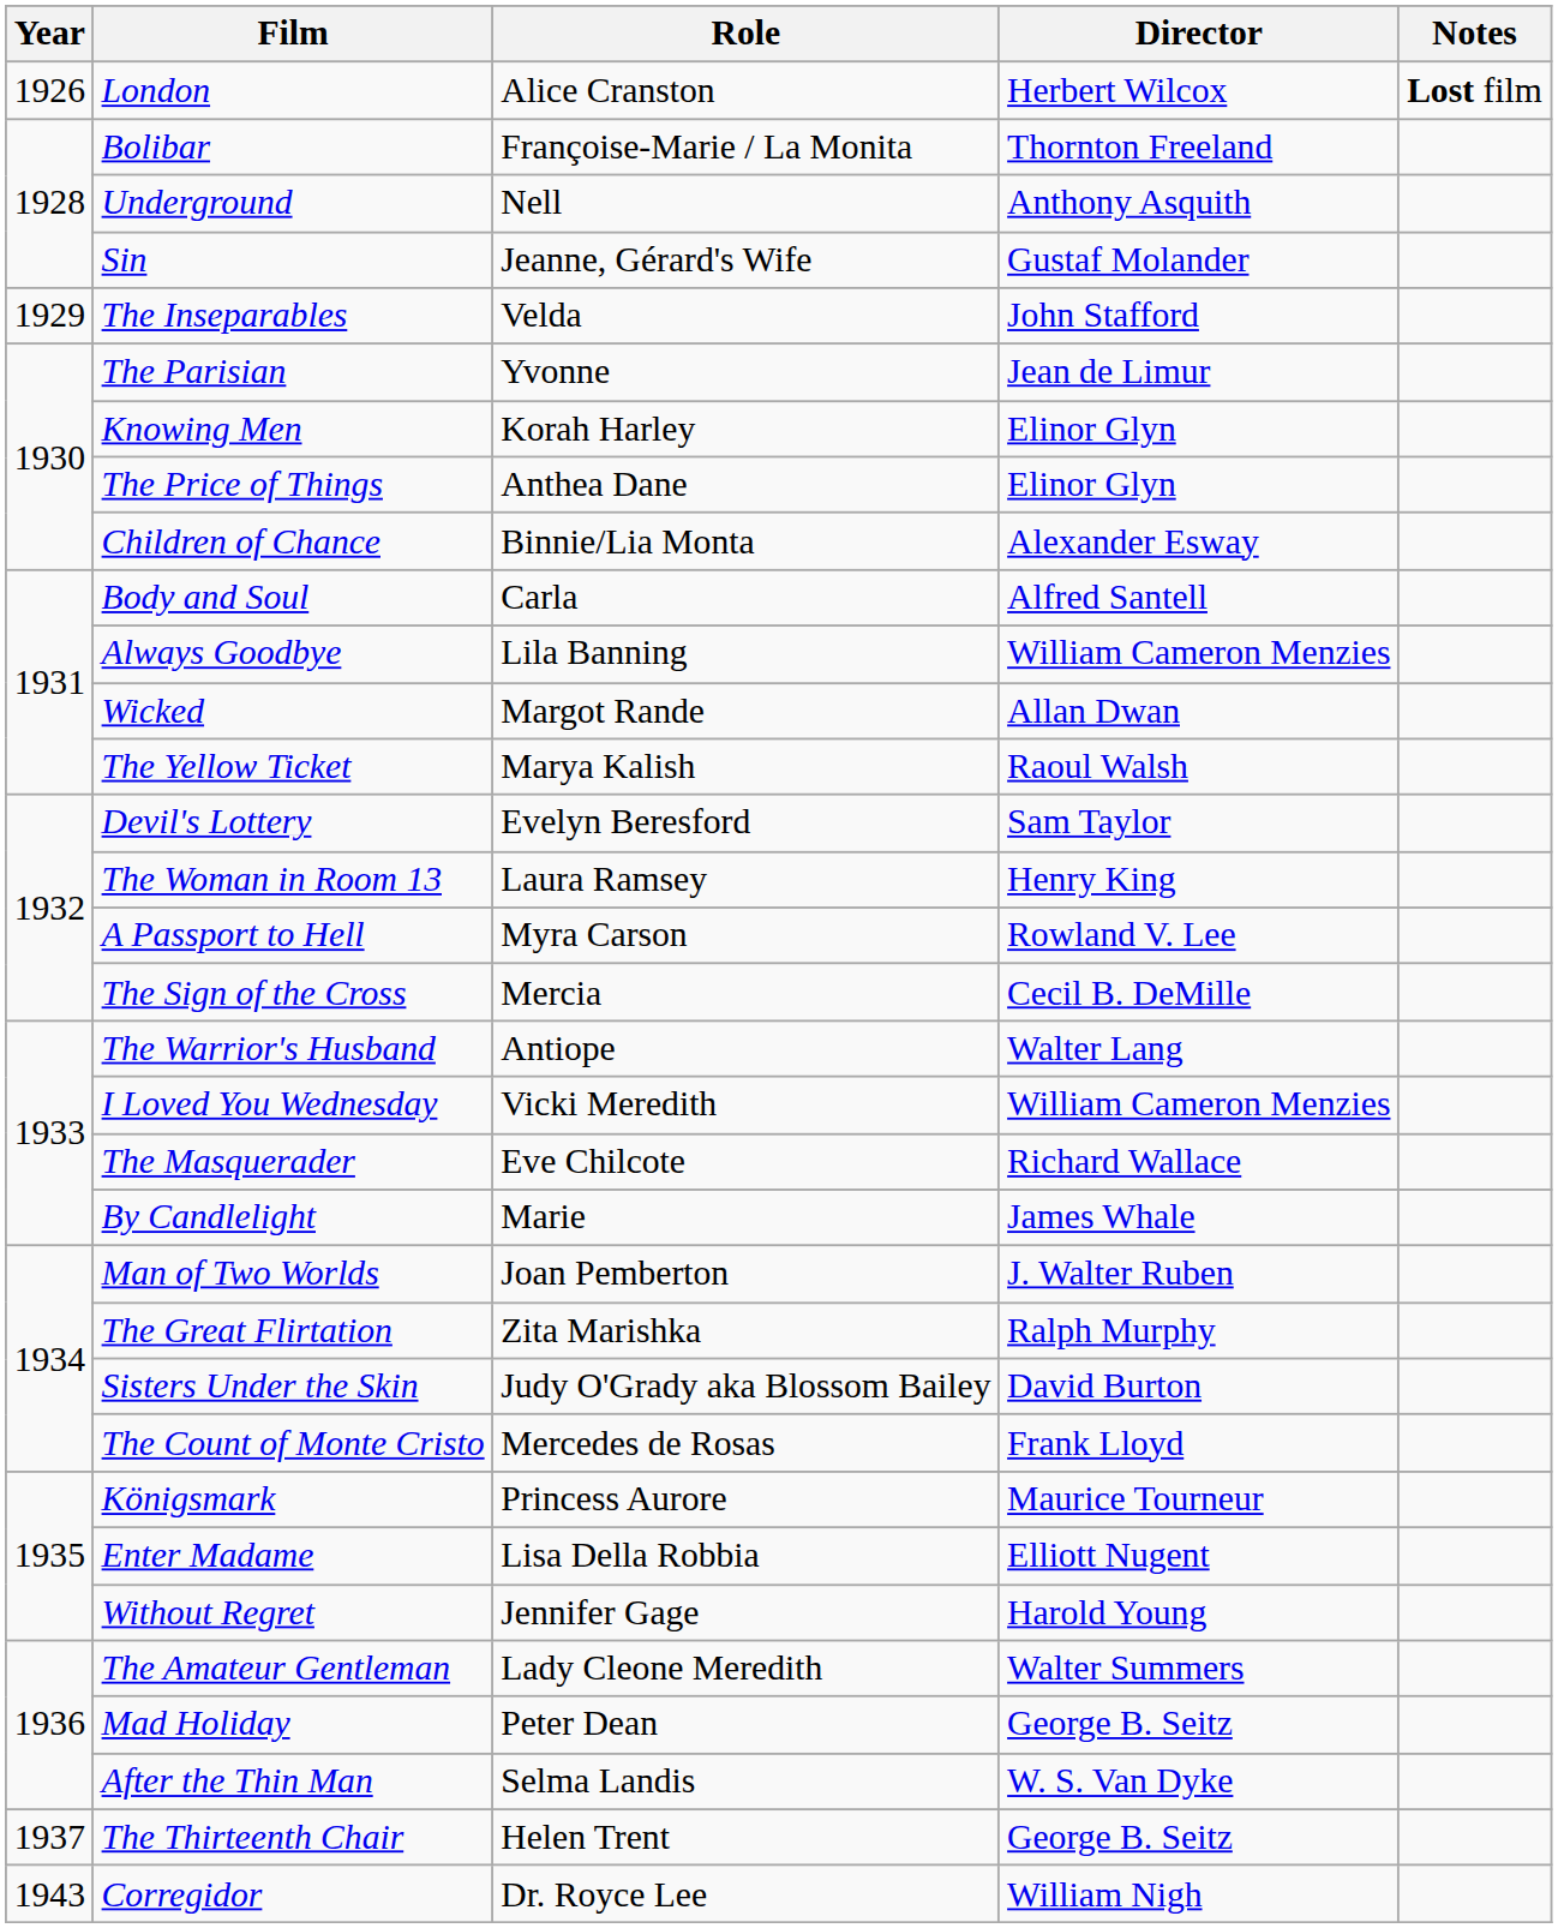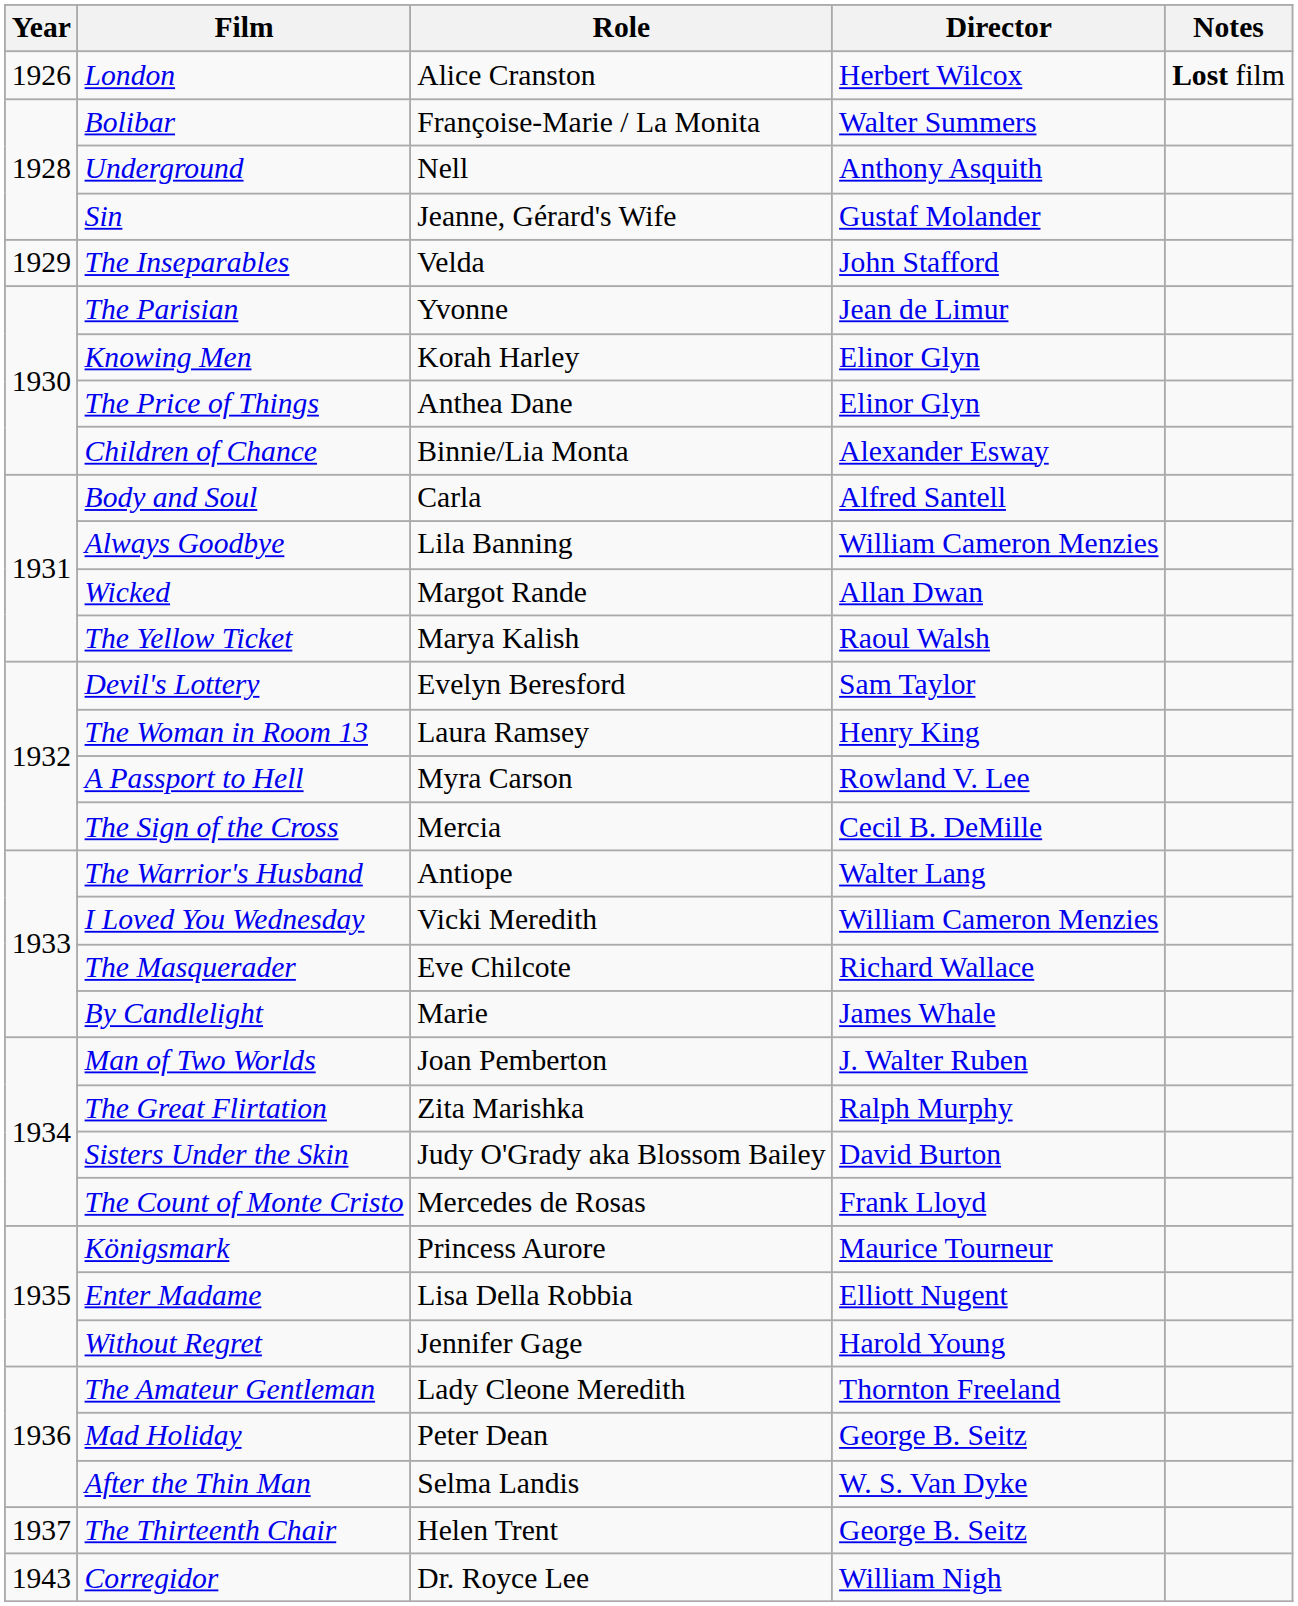 <table class="wikitable sortable">
 <tr>
 <th>Year</th>
 <th>Film</th>
 <th>Role</th>
 <th>Director</th>
 <th class="unsortable">Notes</th>
 </tr>
 <tr>
 <td>1926</td>
 <td><em><a href='#'>London</a></em></td>
 <td>Alice Cranston</td>
 <td><a href='#'>Herbert Wilcox</a></td>
 <td><strong>Lost</strong> film</td>
 </tr>
 <tr>
 <td rowspan=3>1928</td>
 <td><em><a href='#'>Bolibar</a></em></td>
 <td>Françoise-Marie / La Monita</td>
-<td><a href='#'>Thornton Freeland</a></td>
+<td><a href='#'>Walter Summers</a></td>
 <td></td>
 </tr>
 <tr>
 <td><em><a href='#'>Underground</a></em></td>
 <td>Nell</td>
 <td><a href='#'>Anthony Asquith</a></td>
 <td></td>
 </tr>
 <tr>
 <td><em><a href='#'>Sin</a></em></td>
 <td>Jeanne, Gérard's Wife</td>
 <td><a href='#'>Gustaf Molander</a></td>
 <td></td>
 </tr>
 <tr>
 <td>1929</td>
 <td><em><a href='#'>The Inseparables</a></em></td>
 <td>Velda</td>
 <td><a href='#'>John Stafford</a></td>
 <td></td>
 </tr>
 <tr>
 <td rowspan=4>1930</td>
 <td><em><a href='#'>The Parisian</a></em></td>
 <td>Yvonne</td>
 <td><a href='#'>Jean de Limur</a></td>
 <td></td>
 </tr>
 <tr>
 <td><em><a href='#'>Knowing Men</a></em></td>
 <td>Korah Harley</td>
 <td><a href='#'>Elinor Glyn</a></td>
 <td></td>
 </tr>
 <tr>
 <td><em><a href='#'>The Price of Things</a></em></td>
 <td>Anthea Dane</td>
 <td><a href='#'>Elinor Glyn</a></td>
 <td></td>
 </tr>
 <tr>
 <td><em><a href='#'>Children of Chance</a></em></td>
 <td>Binnie/Lia Monta</td>
 <td><a href='#'>Alexander Esway</a></td>
 <td></td>
 </tr>
 <tr>
 <td rowspan=4>1931</td>
 <td><em><a href='#'>Body and Soul</a></em></td>
 <td>Carla</td>
 <td><a href='#'>Alfred Santell</a></td>
 <td></td>
 </tr>
 <tr>
 <td><em><a href='#'>Always Goodbye</a></em></td>
 <td>Lila Banning</td>
 <td><a href='#'>William Cameron Menzies</a></td>
 <td></td>
 </tr>
 <tr>
 <td><em><a href='#'>Wicked</a></em></td>
 <td>Margot Rande</td>
 <td><a href='#'>Allan Dwan</a></td>
 <td></td>
 </tr>
 <tr>
 <td><em><a href='#'>The Yellow Ticket</a></em></td>
 <td>Marya Kalish</td>
 <td><a href='#'>Raoul Walsh</a></td>
 <td></td>
 </tr>
 <tr>
 <td rowspan=4>1932</td>
 <td><em><a href='#'>Devil's Lottery</a></em></td>
 <td>Evelyn Beresford</td>
 <td><a href='#'>Sam Taylor</a></td>
 <td></td>
 </tr>
 <tr>
 <td><em><a href='#'>The Woman in Room 13</a></em></td>
 <td>Laura Ramsey</td>
 <td><a href='#'>Henry King</a></td>
 <td></td>
 </tr>
 <tr>
 <td><em><a href='#'>A Passport to Hell</a></em></td>
 <td>Myra Carson</td>
 <td><a href='#'>Rowland V. Lee</a></td>
 <td></td>
 </tr>
 <tr>
 <td><em><a href='#'>The Sign of the Cross</a></em></td>
 <td>Mercia</td>
 <td><a href='#'>Cecil B. DeMille</a></td>
 <td></td>
 </tr>
 <tr>
 <td rowspan=4>1933</td>
 <td><em><a href='#'>The Warrior's Husband</a></em></td>
 <td>Antiope</td>
 <td><a href='#'>Walter Lang</a></td>
 <td></td>
 </tr>
 <tr>
 <td><em><a href='#'>I Loved You Wednesday</a></em></td>
 <td>Vicki Meredith</td>
 <td><a href='#'>William Cameron Menzies</a></td>
 <td></td>
 </tr>
 <tr>
 <td><em><a href='#'>The Masquerader</a></em></td>
 <td>Eve Chilcote</td>
 <td><a href='#'>Richard Wallace</a></td>
 <td></td>
 </tr>
 <tr>
 <td><em><a href='#'>By Candlelight</a></em></td>
 <td>Marie</td>
 <td><a href='#'>James Whale</a></td>
 <td></td>
 </tr>
 <tr>
 <td rowspan=4>1934</td>
 <td><em><a href='#'>Man of Two Worlds</a></em></td>
 <td>Joan Pemberton</td>
 <td><a href='#'>J. Walter Ruben</a></td>
 <td></td>
 </tr>
 <tr>
 <td><em><a href='#'>The Great Flirtation</a></em></td>
 <td>Zita Marishka</td>
 <td><a href='#'>Ralph Murphy</a></td>
 <td></td>
 </tr>
 <tr>
 <td><em><a href='#'>Sisters Under the Skin</a></em></td>
 <td>Judy O'Grady aka Blossom Bailey</td>
 <td><a href='#'>David Burton</a></td>
 <td></td>
 </tr>
 <tr>
 <td><em><a href='#'>The Count of Monte Cristo</a></em></td>
 <td>Mercedes de Rosas</td>
 <td><a href='#'>Frank Lloyd</a></td>
 <td></td>
 </tr>
 <tr>
 <td rowspan=3>1935</td>
 <td><em><a href='#'>Königsmark</a></em></td>
 <td>Princess Aurore</td>
 <td><a href='#'>Maurice Tourneur</a></td>
 <td></td>
 </tr>
 <tr>
 <td><em><a href='#'>Enter Madame</a></em></td>
 <td>Lisa Della Robbia</td>
 <td><a href='#'>Elliott Nugent</a></td>
 <td></td>
 </tr>
 <tr>
 <td><em><a href='#'>Without Regret</a></em></td>
 <td>Jennifer Gage</td>
 <td><a href='#'>Harold Young</a></td>
 <td></td>
 </tr>
 <tr>
 <td rowspan=3>1936</td>
 <td><em><a href='#'>The Amateur Gentleman</a></em></td>
 <td>Lady Cleone Meredith</td>
-<td><a href='#'>Walter Summers</a></td>
+<td><a href='#'>Thornton Freeland</a></td>
 <td></td>
 </tr>
 <tr>
 <td><em><a href='#'>Mad Holiday</a></em></td>
 <td>Peter Dean</td>
 <td><a href='#'>George B. Seitz</a></td>
 <td></td>
 </tr>
 <tr>
 <td><em><a href='#'>After the Thin Man</a></em></td>
 <td>Selma Landis</td>
 <td><a href='#'>W. S. Van Dyke</a></td>
 <td></td>
 </tr>
 <tr>
 <td>1937</td>
 <td><em><a href='#'>The Thirteenth Chair</a></em></td>
 <td>Helen Trent</td>
 <td><a href='#'>George B. Seitz</a></td>
 <td></td>
 </tr>
 <tr>
 <td>1943</td>
 <td><em><a href='#'>Corregidor</a></em></td>
 <td>Dr. Royce Lee</td>
 <td><a href='#'>William Nigh</a></td>
 <td></td>
 </tr>
 <tr>
 </tr>
 </table>
